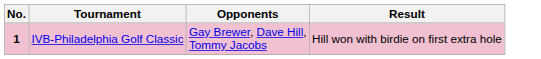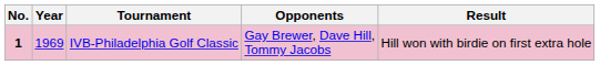 <table class="wikitable" style="font-size:95%;">
 <tr>
 <th>No.</th>
+<th>Year</th>
 <th>Tournament</th>
 <th>Opponents</th>
 <th>Result</th>
 </tr>
 <tr style="background:#F2C1D1;">
 <td align=center><strong>1</strong></td>
+<td><a href='#'>1969</a></td>
 <td><a href='#'>IVB-Philadelphia Golf Classic</a></td>
 <td> <a href='#'>Gay Brewer</a>,  <a href='#'>Dave Hill</a>,<br> <a href='#'>Tommy Jacobs</a></td>
 <td>Hill won with birdie on first extra hole</td>
 </tr>
 </table>
